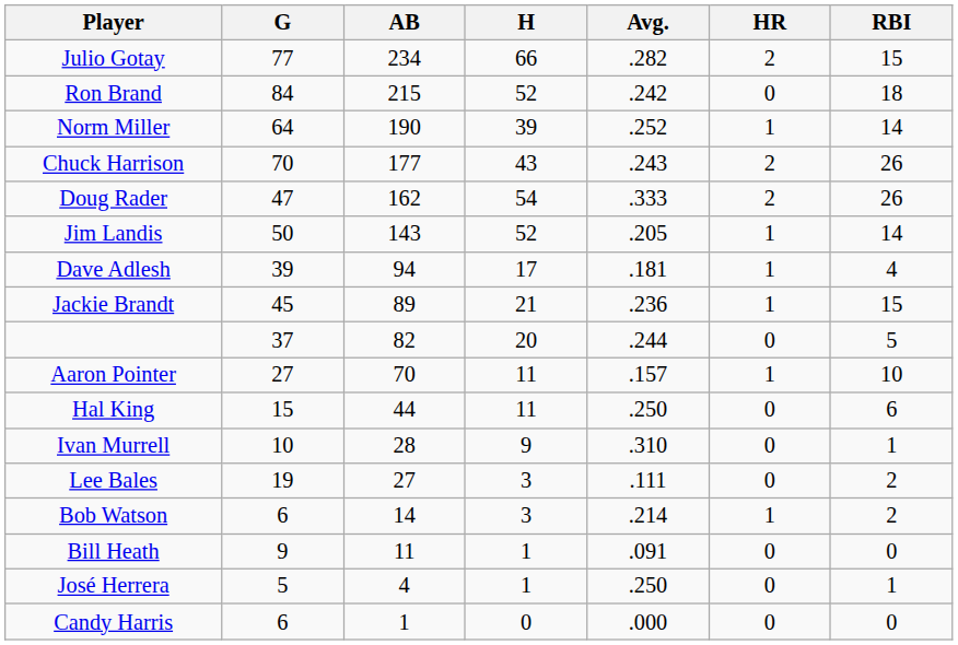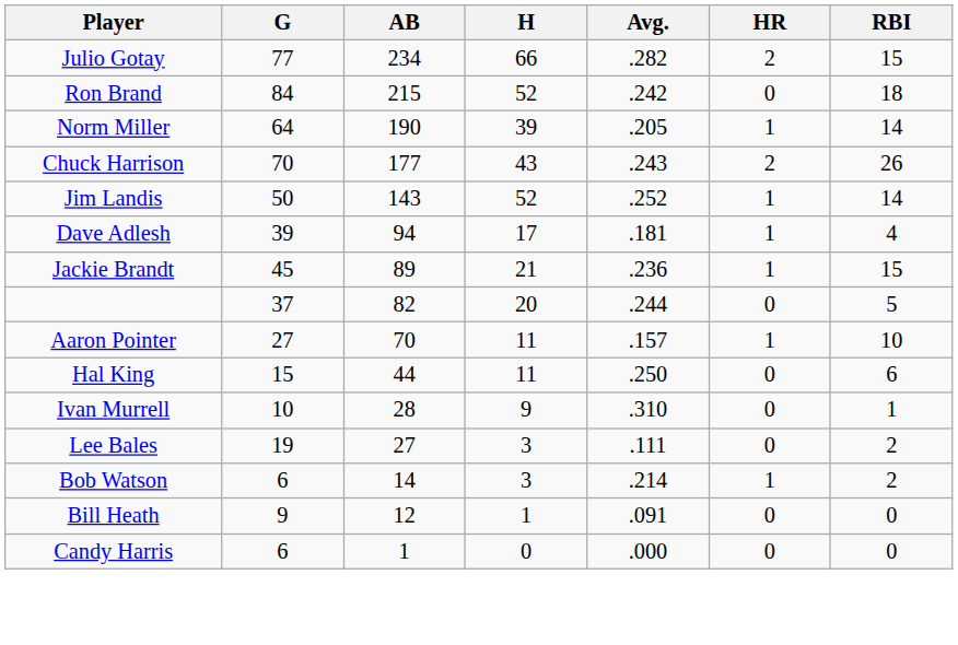 <table class="wikitable sortable">
 <tr>
 <th bgcolor="#DDDDFF" width="16%">Player</th>
 <th bgcolor="#DDDDFF" width="9%">G</th>
 <th bgcolor="#DDDDFF" width="9%">AB</th>
 <th bgcolor="#DDDDFF" width="9%">H</th>
 <th bgcolor="#DDDDFF" width="9%">Avg.</th>
 <th bgcolor="#DDDDFF" width="9%">HR</th>
 <th bgcolor="#DDDDFF" width="9%">RBI</th>
 </tr>
 <tr align="center">
 <td><a href='#'>Julio Gotay</a></td>
 <td>77</td>
 <td>234</td>
 <td>66</td>
 <td>.282</td>
 <td>2</td>
 <td>15</td>
 </tr>
 <tr align=center>
 <td><a href='#'>Ron Brand</a></td>
 <td>84</td>
 <td>215</td>
 <td>52</td>
 <td>.242</td>
 <td>0</td>
 <td>18</td>
 </tr>
 <tr align=center>
 <td><a href='#'>Norm Miller</a></td>
 <td>64</td>
 <td>190</td>
 <td>39</td>
-<td>.252</td>
+<td>.205</td>
 <td>1</td>
 <td>14</td>
 </tr>
 <tr align=center>
 <td><a href='#'>Chuck Harrison</a></td>
 <td>70</td>
 <td>177</td>
 <td>43</td>
 <td>.243</td>
 <td>2</td>
 <td>26</td>
 </tr>
 <tr align=center>
-<td><a href='#'>Doug Rader</a></td>
-<td>47</td>
-<td>162</td>
-<td>54</td>
-<td>.333</td>
-<td>2</td>
-<td>26</td>
-</tr>
-<tr align=center>
 <td><a href='#'>Jim Landis</a></td>
 <td>50</td>
 <td>143</td>
 <td>52</td>
-<td>.205</td>
+<td>.252</td>
 <td>1</td>
 <td>14</td>
 </tr>
 <tr align=center>
 <td><a href='#'>Dave Adlesh</a></td>
 <td>39</td>
 <td>94</td>
 <td>17</td>
 <td>.181</td>
 <td>1</td>
 <td>4</td>
 </tr>
 <tr align=center>
 <td><a href='#'>Jackie Brandt</a></td>
 <td>45</td>
 <td>89</td>
 <td>21</td>
 <td>.236</td>
 <td>1</td>
 <td>15</td>
 </tr>
 <tr align=center>
 <td></td>
 <td>37</td>
 <td>82</td>
 <td>20</td>
 <td>.244</td>
 <td>0</td>
 <td>5</td>
 </tr>
 <tr align="center">
 <td><a href='#'>Aaron Pointer</a></td>
 <td>27</td>
 <td>70</td>
 <td>11</td>
 <td>.157</td>
 <td>1</td>
 <td>10</td>
 </tr>
 <tr align=center>
 <td><a href='#'>Hal King</a></td>
 <td>15</td>
 <td>44</td>
 <td>11</td>
 <td>.250</td>
 <td>0</td>
 <td>6</td>
 </tr>
 <tr align=center>
 <td><a href='#'>Ivan Murrell</a></td>
 <td>10</td>
 <td>28</td>
 <td>9</td>
 <td>.310</td>
 <td>0</td>
 <td>1</td>
 </tr>
 <tr align=center>
 <td><a href='#'>Lee Bales</a></td>
 <td>19</td>
 <td>27</td>
 <td>3</td>
 <td>.111</td>
 <td>0</td>
 <td>2</td>
 </tr>
 <tr align=center>
 <td><a href='#'>Bob Watson</a></td>
 <td>6</td>
 <td>14</td>
 <td>3</td>
 <td>.214</td>
 <td>1</td>
 <td>2</td>
 </tr>
 <tr align=center>
 <td><a href='#'>Bill Heath</a></td>
 <td>9</td>
-<td>11</td>
+<td>12</td>
 <td>1</td>
 <td>.091</td>
 <td>0</td>
 <td>0</td>
-</tr>
-<tr align=center>
-<td><a href='#'>José Herrera</a></td>
-<td>5</td>
-<td>4</td>
-<td>1</td>
-<td>.250</td>
-<td>0</td>
-<td>1</td>
 </tr>
 <tr align=center>
 <td><a href='#'>Candy Harris</a></td>
 <td>6</td>
 <td>1</td>
 <td>0</td>
 <td>.000</td>
 <td>0</td>
 <td>0</td>
 </tr>
 </table>
